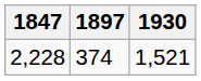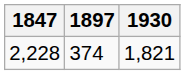 <table class="wikitable">
 <tr>
 <th>1847</th>
 <th>1897</th>
 <th>1930</th>
 </tr>
 <tr>
 <td>2,228</td>
 <td>374</td>
-<td>1,521</td>
+<td>1,821</td>
 </tr>
 </table>
